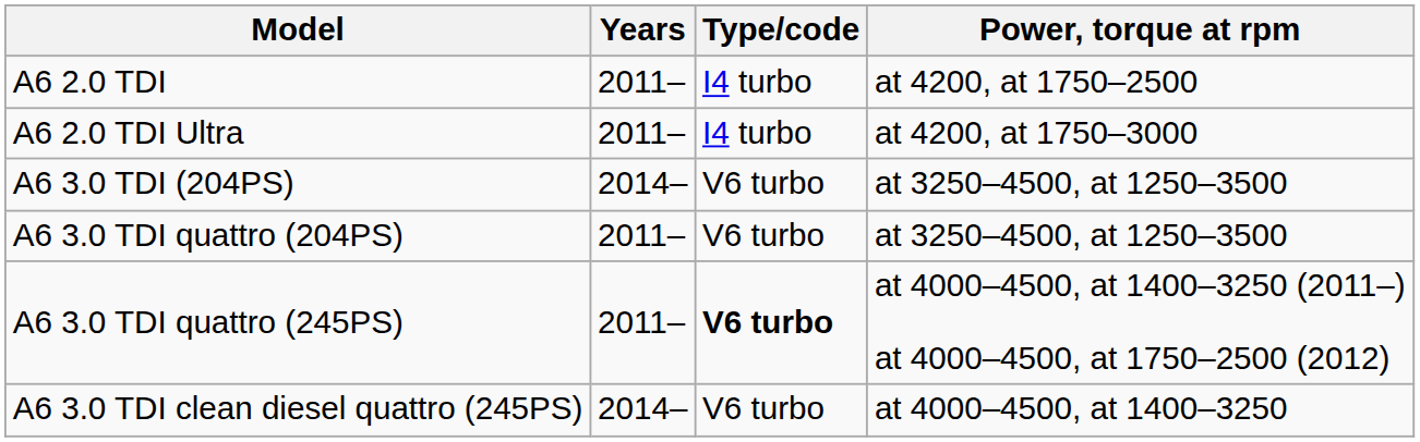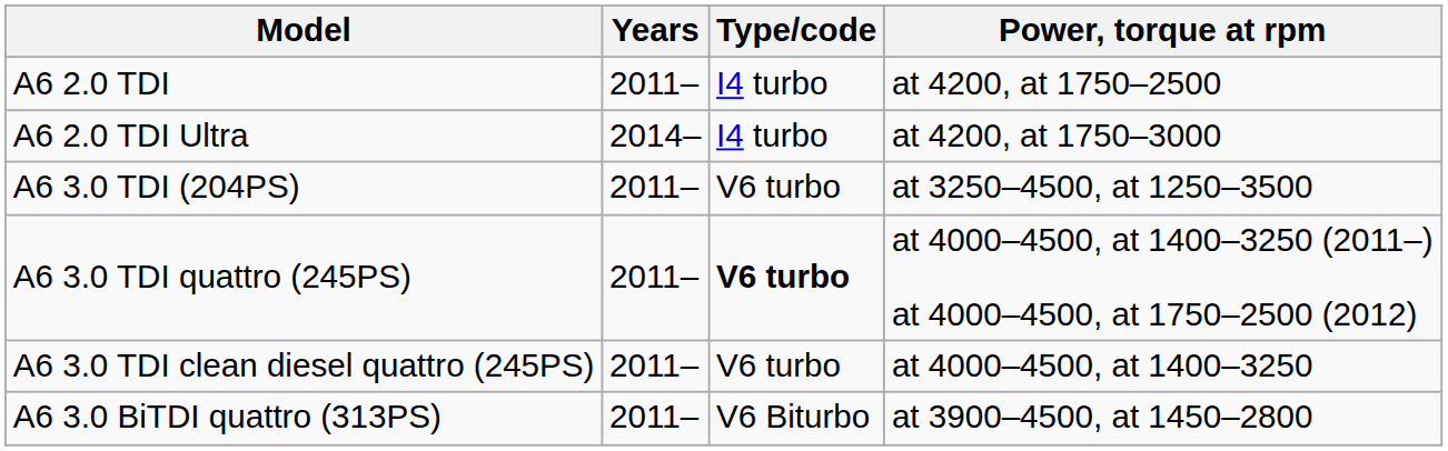 <table class="wikitable collapsible">
 <tr>
 <th>Model</th>
 <th>Years</th>
 <th>Type/code</th>
 <th>Power, torque at rpm</th>
 </tr>
 <tr>
 <td>A6 2.0 TDI</td>
 <td>2011–</td>
 <td> <a href='#'>I4</a> turbo</td>
 <td> at 4200,  at 1750–2500</td>
 </tr>
 <tr>
 <td>A6 2.0 TDI Ultra</td>
-<td>2011–</td>
+<td>2014–</td>
 <td> <a href='#'>I4</a> turbo</td>
 <td> at 4200,  at 1750–3000</td>
 </tr>
 <tr>
 <td>A6 3.0 TDI (204PS)</td>
-<td>2014–</td>
-<td> V6 turbo</td>
-<td> at 3250–4500,  at 1250–3500</td>
-</tr>
-<tr>
-<td>A6 3.0 TDI quattro (204PS)</td>
 <td>2011–</td>
 <td> V6 turbo</td>
 <td> at 3250–4500,  at 1250–3500</td>
 </tr>
 <tr>
 <td>A6 3.0 TDI quattro (245PS)</td>
 <td>2011–</td>
 <td><strong> V6 turbo</strong></td>
 <td> at 4000–4500,  at 1400–3250 (2011–)<br><br> at 4000–4500,  at 1750–2500 (2012)</td>
 </tr>
 <tr>
 <td>A6 3.0 TDI clean diesel quattro (245PS)</td>
-<td>2014–</td>
+<td>2011–</td>
 <td> V6 turbo</td>
 <td> at 4000–4500,  at 1400–3250</td>
 </tr>
+<tr>
+<td>A6 3.0 BiTDI quattro (313PS)</td>
+<td>2011–</td>
+<td> V6 Biturbo</td>
+<td> at 3900–4500,  at 1450–2800</td>
+</tr>
 </table>
